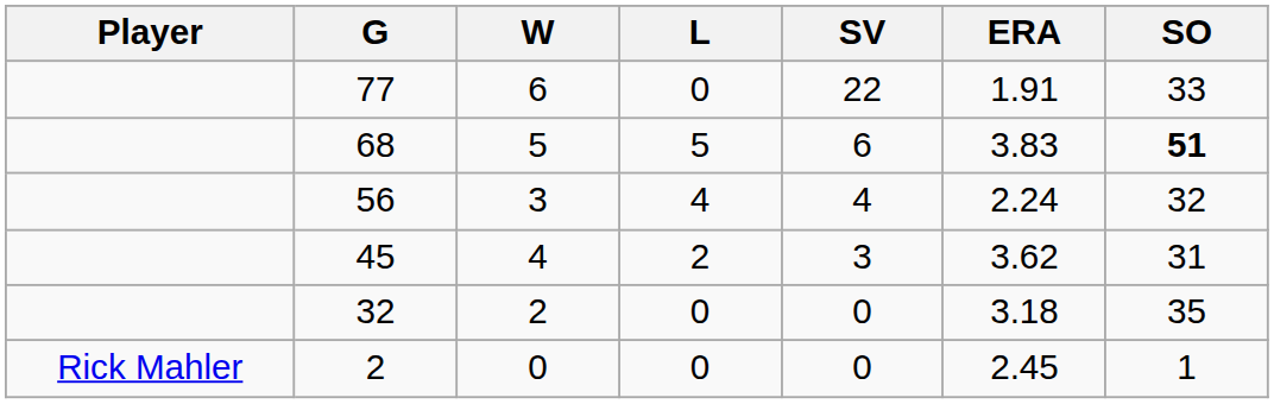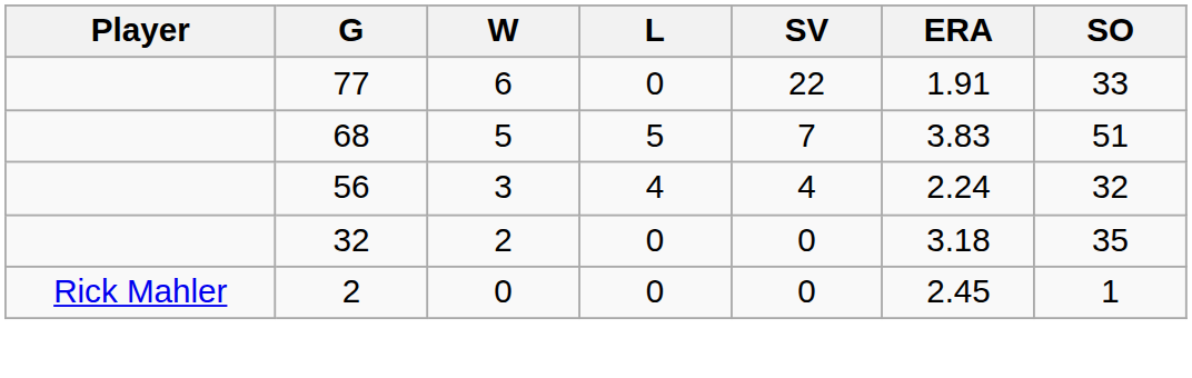 <table class="wikitable sortable">
 <tr>
 <th bgcolor="#DDDDFF" width="16%">Player</th>
 <th bgcolor="#DDDDFF" width="9%">G</th>
 <th bgcolor="#DDDDFF" width="9%">W</th>
 <th bgcolor="#DDDDFF" width="9%">L</th>
 <th bgcolor="#DDDDFF" width="9%">SV</th>
 <th bgcolor="#DDDDFF" width="9%">ERA</th>
 <th bgcolor="#DDDDFF" width="9%">SO</th>
 </tr>
 <tr align="center">
 <td></td>
 <td>77</td>
 <td>6</td>
 <td>0</td>
 <td>22</td>
 <td>1.91</td>
 <td>33</td>
 </tr>
 <tr align="center">
 <td></td>
 <td>68</td>
 <td>5</td>
 <td>5</td>
-<td>6</td>
+<td>7</td>
 <td>3.83</td>
-<td><strong>51</strong></td>
+<td>51</td>
 </tr>
 <tr align="center">
 <td></td>
 <td>56</td>
 <td>3</td>
 <td>4</td>
 <td>4</td>
 <td>2.24</td>
 <td>32</td>
-</tr>
-<tr align="center">
-<td></td>
-<td>45</td>
-<td>4</td>
-<td>2</td>
-<td>3</td>
-<td>3.62</td>
-<td>31</td>
 </tr>
 <tr align="center">
 <td></td>
 <td>32</td>
 <td>2</td>
 <td>0</td>
 <td>0</td>
 <td>3.18</td>
 <td>35</td>
 </tr>
 <tr align="center">
 <td><a href='#'>Rick Mahler</a></td>
 <td>2</td>
 <td>0</td>
 <td>0</td>
 <td>0</td>
 <td>2.45</td>
 <td>1</td>
 </tr>
 </table>
